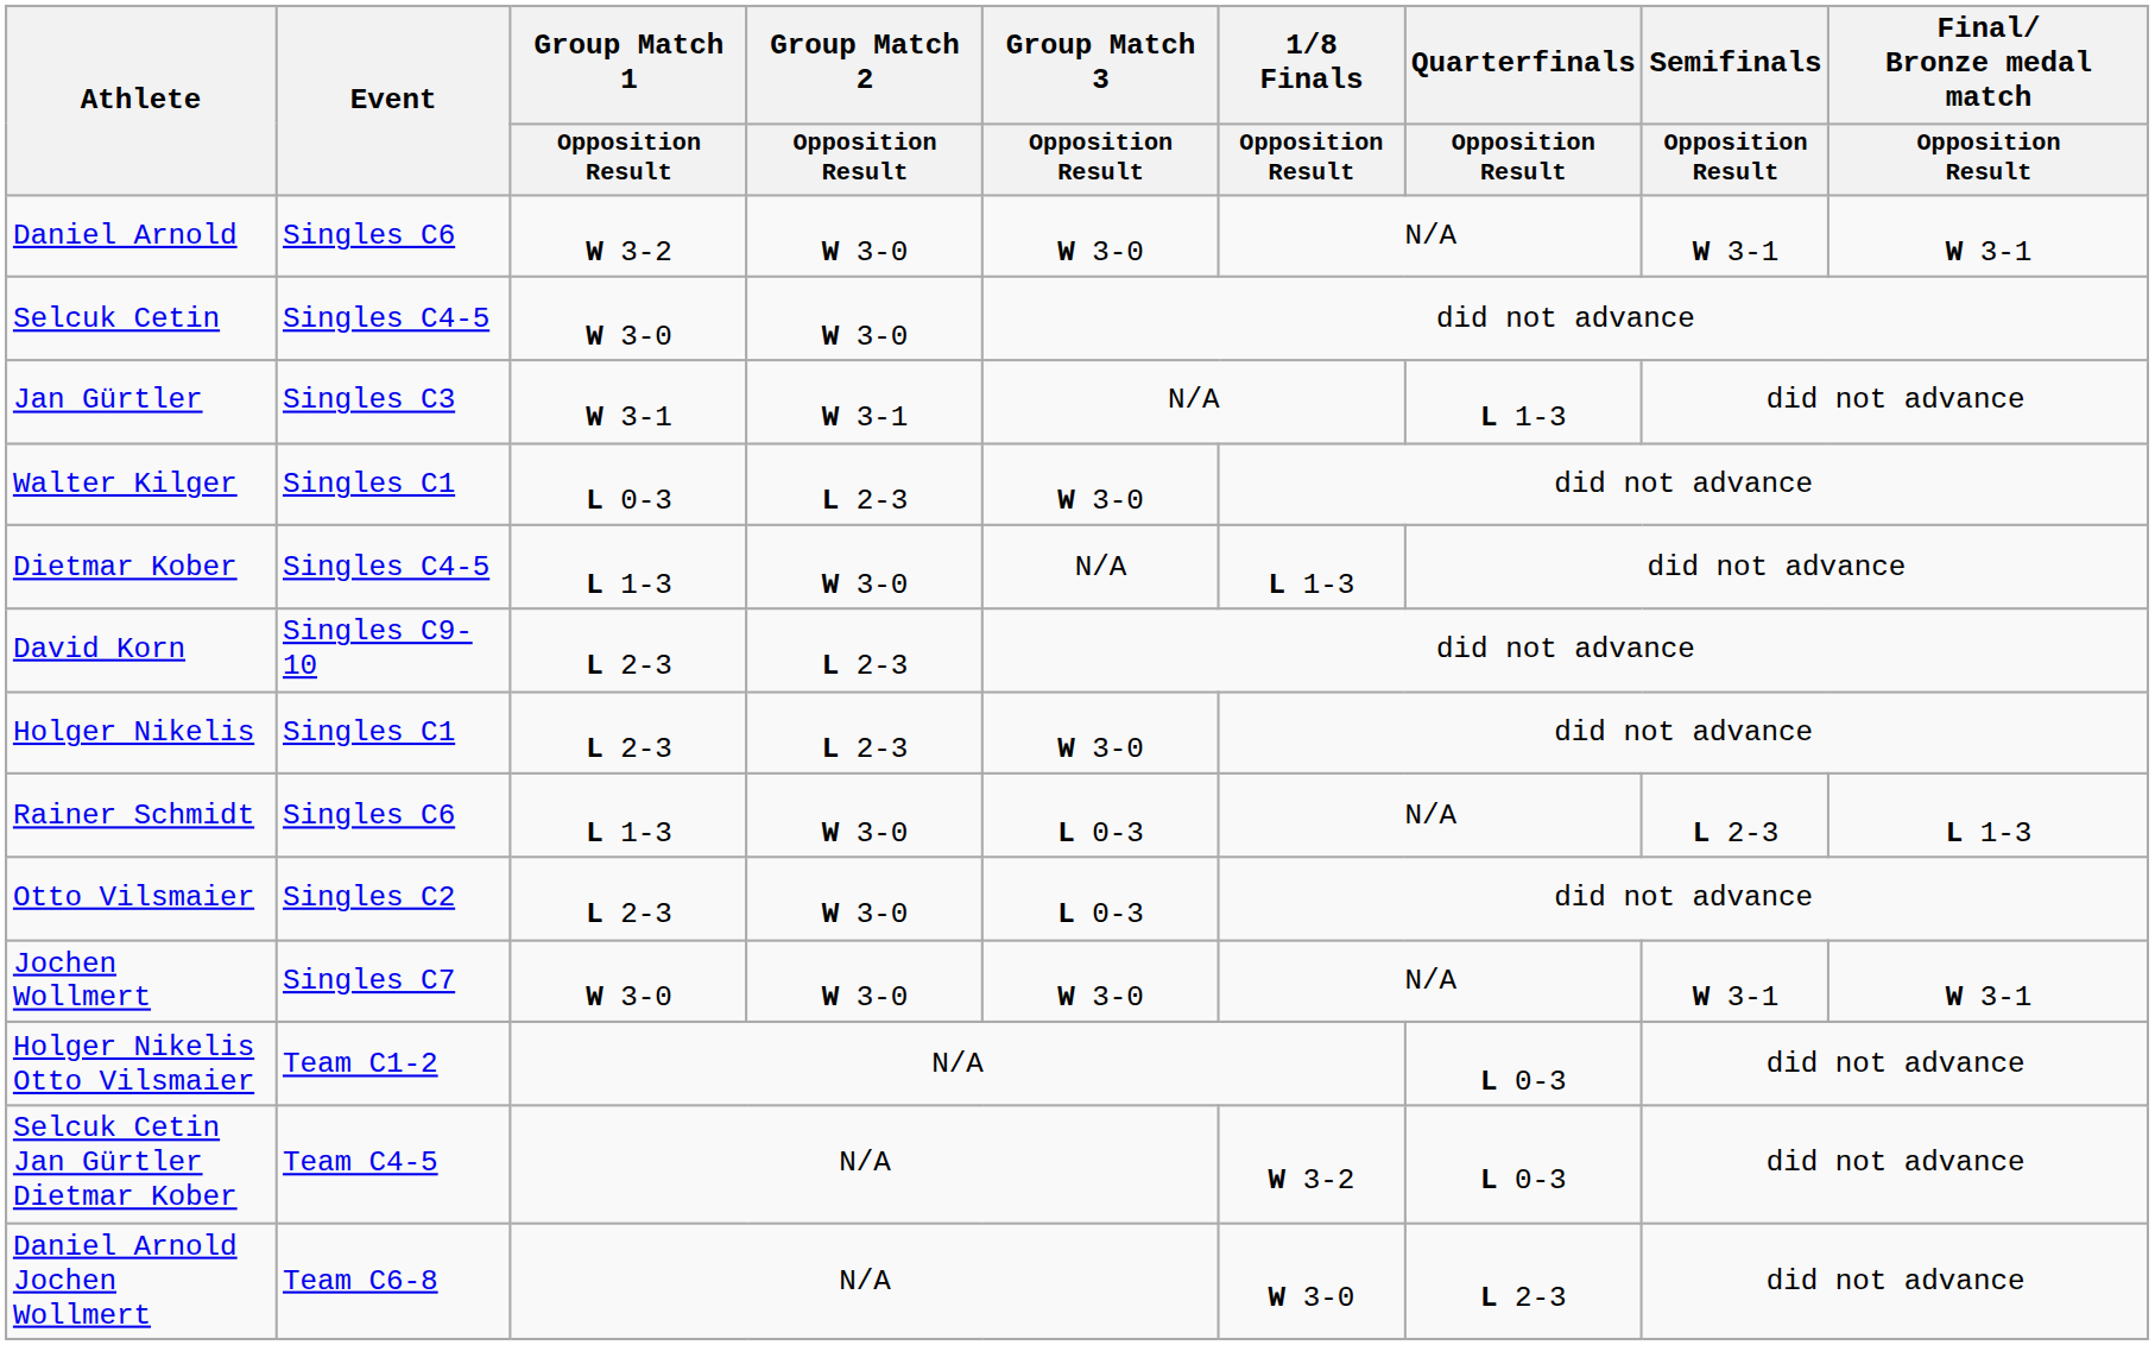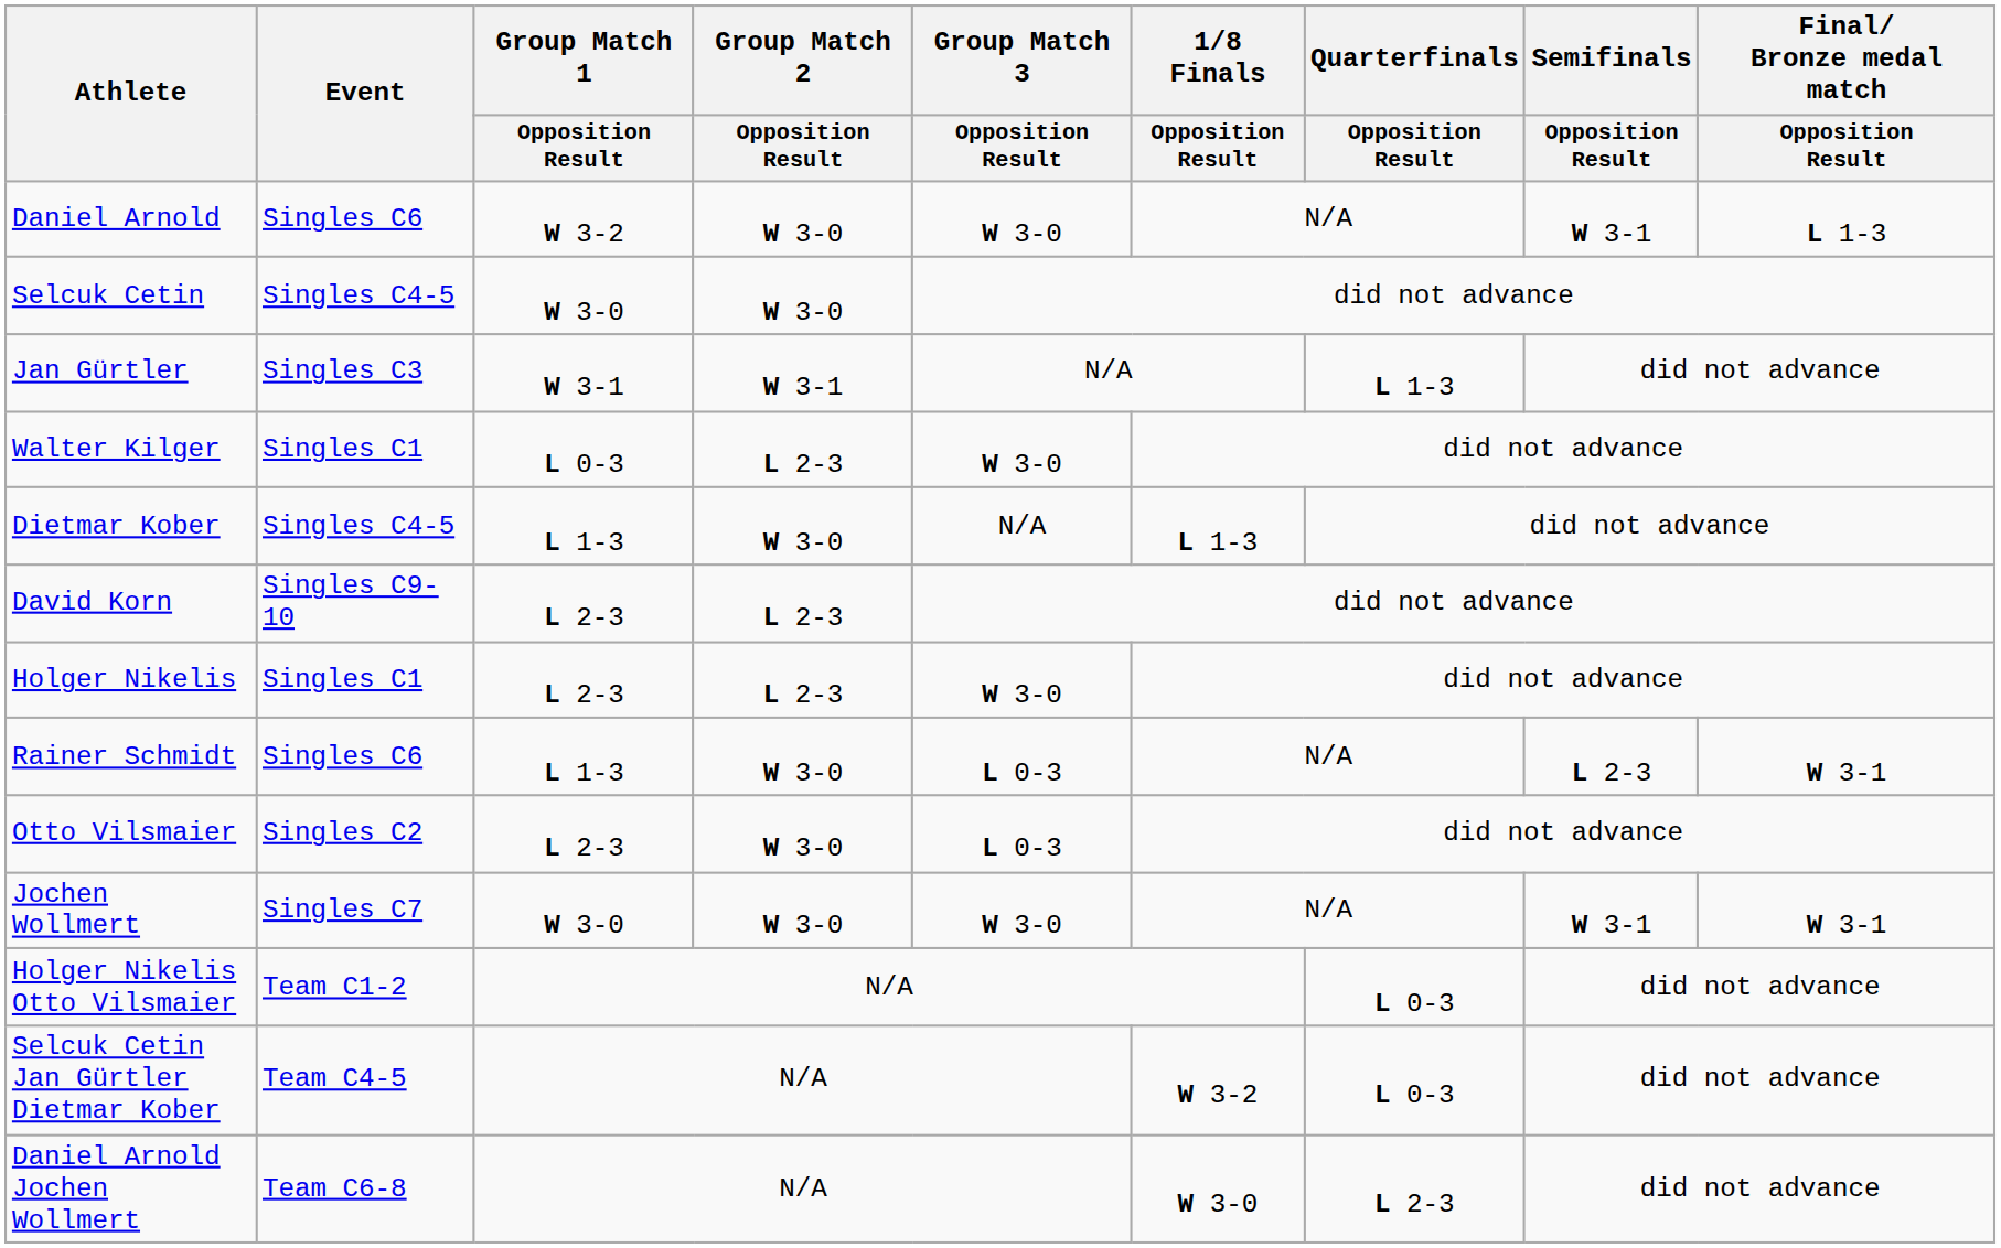 <table class=wikitable style="font-size:90%">
 <tr>
 <th rowspan="2">Athlete</th>
 <th rowspan="2">Event</th>
 <th>Group Match 1</th>
 <th>Group Match 2</th>
 <th>Group Match 3</th>
 <th>1/8 Finals</th>
 <th>Quarterfinals</th>
 <th>Semifinals</th>
 <th>Final/<br>Bronze medal match</th>
 </tr>
 <tr>
 <th style="line-height:1em"><small>Opposition<br>Result</small></th>
 <th style="line-height:1em"><small>Opposition<br>Result</small></th>
 <th style="line-height:1em"><small>Opposition<br>Result</small></th>
 <th style="line-height:1em"><small>Opposition<br>Result</small></th>
 <th style="line-height:1em"><small>Opposition<br>Result</small></th>
 <th style="line-height:1em"><small>Opposition<br>Result</small></th>
 <th style="line-height:1em"><small>Opposition<br>Result</small></th>
 </tr>
 <tr>
 <td><a href='#'>Daniel Arnold</a></td>
 <td><a href='#'>Singles C6</a></td>
 <td style="text-align:center;"><br><strong>W</strong> 3-2</td>
 <td style="text-align:center;"><br><strong>W</strong> 3-0</td>
 <td style="text-align:center;"><br><strong>W</strong> 3-0</td>
 <td style="text-align:center;" colspan="2">N/A</td>
 <td style="text-align:center;"><br><strong>W</strong> 3-1</td>
-<td style="text-align:center;"><br><strong>W</strong> 3-1 </td>
+<td style="text-align:center;"><br><strong>L</strong> 1-3 </td>
 </tr>
 <tr>
 <td><a href='#'>Selcuk Cetin</a></td>
 <td><a href='#'>Singles C4-5</a></td>
 <td style="text-align:center;"><br><strong>W</strong> 3-0</td>
 <td style="text-align:center;"><br><strong>W</strong> 3-0</td>
 <td style="text-align:center;" colspan="5">did not advance</td>
 </tr>
 <tr>
 <td><a href='#'>Jan Gürtler</a></td>
 <td><a href='#'>Singles C3</a></td>
 <td style="text-align:center;"><br><strong>W</strong> 3-1</td>
 <td style="text-align:center;"><br><strong>W</strong> 3-1</td>
 <td style="text-align:center;" colspan="2">N/A</td>
 <td style="text-align:center;"><br><strong>L</strong> 1-3</td>
 <td style="text-align:center;" colspan="2">did not advance</td>
 </tr>
 <tr>
 <td><a href='#'>Walter Kilger</a></td>
 <td><a href='#'>Singles C1</a></td>
 <td style="text-align:center;"><br><strong>L</strong> 0-3</td>
 <td style="text-align:center;"><br><strong>L</strong> 2-3</td>
 <td style="text-align:center;"><br><strong>W</strong> 3-0</td>
 <td style="text-align:center;" colspan="4">did not advance</td>
 </tr>
 <tr>
 <td><a href='#'>Dietmar Kober</a></td>
 <td><a href='#'>Singles C4-5</a></td>
 <td style="text-align:center;"><br><strong>L</strong> 1-3</td>
 <td style="text-align:center;"><br><strong>W</strong> 3-0</td>
 <td style="text-align:center;">N/A</td>
 <td style="text-align:center;"><br><strong>L</strong> 1-3</td>
 <td style="text-align:center;" colspan="3">did not advance</td>
 </tr>
 <tr>
 <td><a href='#'>David Korn</a></td>
 <td><a href='#'>Singles C9-10</a></td>
 <td style="text-align:center;"><br><strong>L</strong> 2-3</td>
 <td style="text-align:center;"><br><strong>L</strong> 2-3</td>
 <td style="text-align:center;" colspan="5">did not advance</td>
 </tr>
 <tr>
 <td><a href='#'>Holger Nikelis</a></td>
 <td><a href='#'>Singles C1</a></td>
 <td style="text-align:center;"><br><strong>L</strong> 2-3</td>
 <td style="text-align:center;"><br><strong>L</strong> 2-3</td>
 <td style="text-align:center;"><br><strong>W</strong> 3-0</td>
 <td style="text-align:center;" colspan="4">did not advance</td>
 </tr>
 <tr>
 <td><a href='#'>Rainer Schmidt</a></td>
 <td><a href='#'>Singles C6</a></td>
 <td style="text-align:center;"><br><strong>L</strong> 1-3</td>
 <td style="text-align:center;"><br><strong>W</strong> 3-0</td>
 <td style="text-align:center;"><br><strong>L</strong> 0-3</td>
 <td style="text-align:center;" colspan="2">N/A</td>
 <td style="text-align:center;"><br><strong>L</strong> 2-3</td>
-<td style="text-align:center;"><br><strong>L</strong> 1-3</td>
+<td style="text-align:center;"><br><strong>W</strong> 3-1 </td>
 </tr>
 <tr>
 <td><a href='#'>Otto Vilsmaier</a></td>
 <td><a href='#'>Singles C2</a></td>
 <td style="text-align:center;"><br><strong>L</strong> 2-3</td>
 <td style="text-align:center;"><br><strong>W</strong> 3-0</td>
 <td style="text-align:center;"><br><strong>L</strong> 0-3</td>
 <td style="text-align:center;" colspan="4">did not advance</td>
 </tr>
 <tr>
 <td><a href='#'>Jochen Wollmert</a></td>
 <td><a href='#'>Singles C7</a></td>
 <td style="text-align:center;"><br><strong>W</strong> 3-0</td>
 <td style="text-align:center;"><br><strong>W</strong> 3-0</td>
 <td style="text-align:center;"><br><strong>W</strong> 3-0</td>
 <td style="text-align:center;" colspan="2">N/A</td>
 <td style="text-align:center;"><br><strong>W</strong> 3-1</td>
 <td style="text-align:center;"><br><strong>W</strong> 3-1 </td>
 </tr>
 <tr>
 <td><a href='#'>Holger Nikelis</a><br><a href='#'>Otto Vilsmaier</a></td>
 <td><a href='#'>Team C1-2</a></td>
 <td style="text-align:center;" colspan="4">N/A</td>
 <td style="text-align:center;"><br><strong>L</strong> 0-3</td>
 <td style="text-align:center;" colspan="2">did not advance</td>
 </tr>
 <tr>
 <td><a href='#'>Selcuk Cetin</a><br><a href='#'>Jan Gürtler</a><br><a href='#'>Dietmar Kober</a></td>
 <td><a href='#'>Team C4-5</a></td>
 <td style="text-align:center;" colspan="3">N/A</td>
 <td style="text-align:center;"><br><strong>W</strong> 3-2</td>
 <td style="text-align:center;"><br><strong>L</strong> 0-3</td>
 <td style="text-align:center;" colspan="2">did not advance</td>
 </tr>
 <tr>
 <td><a href='#'>Daniel Arnold</a><br><a href='#'>Jochen Wollmert</a></td>
 <td><a href='#'>Team C6-8</a></td>
 <td style="text-align:center;" colspan="3">N/A</td>
 <td style="text-align:center;"><br><strong>W</strong> 3-0</td>
 <td style="text-align:center;"><br><strong>L</strong> 2-3</td>
 <td style="text-align:center;" colspan="2">did not advance</td>
 </tr>
 </table>
